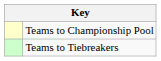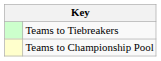 <table class="wikitable" style="text-align: center;">
 <tr>
 <th colspan=2>Key</th>
 </tr>
 <tr>
+<td style="background:#ccffcc; width:20px;"></td>
+<td align=left>Teams to Tiebreakers</td>
+</tr>
+<tr>
 <td style="background:#ffffcc; width:20px;"></td>
 <td align=left>Teams to Championship Pool</td>
 </tr>
-<tr>
-<td style="background:#ccffcc; width:20px;"></td>
-<td align=left>Teams to Tiebreakers</td>
-</tr>
 </table>
